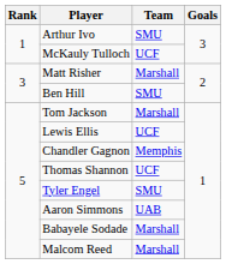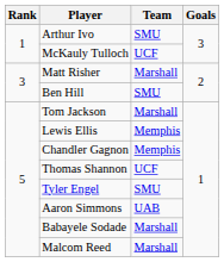 <table class="wikitable" style="text-align:center">
 <tr>
 <th>Rank</th>
 <th>Player</th>
 <th>Team</th>
 <th>Goals</th>
 </tr>
 <tr>
 <td rowspan=2>1</td>
 <td align=left>Arthur Ivo</td>
 <td align=left><a href='#'>SMU</a></td>
 <td rowspan=2>3</td>
 </tr>
 <tr>
 <td align=left>McKauly Tulloch</td>
 <td align=left><a href='#'>UCF</a></td>
 </tr>
 <tr>
 <td rowspan=2>3</td>
 <td align=left>Matt Risher</td>
 <td align=left><a href='#'>Marshall</a></td>
 <td rowspan=2>2</td>
 </tr>
 <tr>
 <td align=left>Ben Hill</td>
 <td align=left><a href='#'>SMU</a></td>
 </tr>
 <tr>
 <td rowspan=8>5</td>
 <td align=left>Tom Jackson</td>
 <td align=left><a href='#'>Marshall</a></td>
 <td rowspan=8>1</td>
 </tr>
 <tr>
 <td align=left>Lewis Ellis</td>
-<td align=left><a href='#'>UCF</a></td>
+<td align=left><a href='#'>Memphis</a></td>
 </tr>
 <tr>
 <td align=left>Chandler Gagnon</td>
 <td align=left><a href='#'>Memphis</a></td>
 </tr>
 <tr>
 <td align=left>Thomas Shannon</td>
 <td align=left><a href='#'>UCF</a></td>
 </tr>
 <tr>
 <td align=left><a href='#'>Tyler Engel</a></td>
 <td align=left><a href='#'>SMU</a></td>
 </tr>
 <tr>
 <td align=left>Aaron Simmons</td>
 <td align=left><a href='#'>UAB</a></td>
 </tr>
 <tr>
 <td align=left>Babayele Sodade</td>
 <td align=left><a href='#'>Marshall</a></td>
 </tr>
 <tr>
 <td align=left>Malcom Reed</td>
 <td align=left><a href='#'>Marshall</a></td>
 </tr>
 </table>
